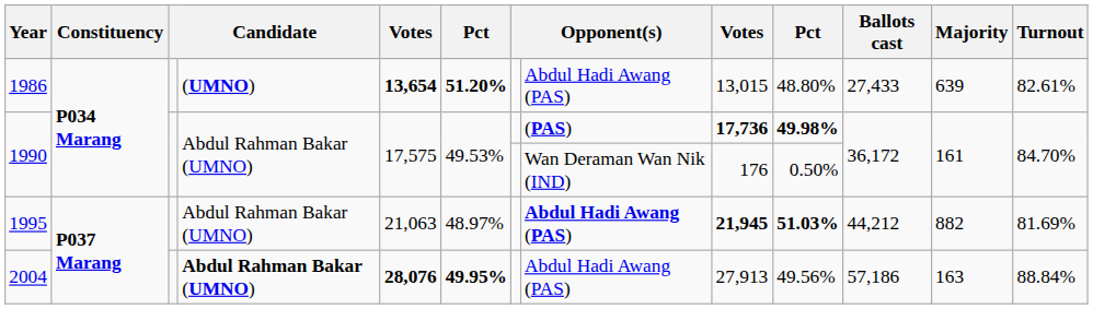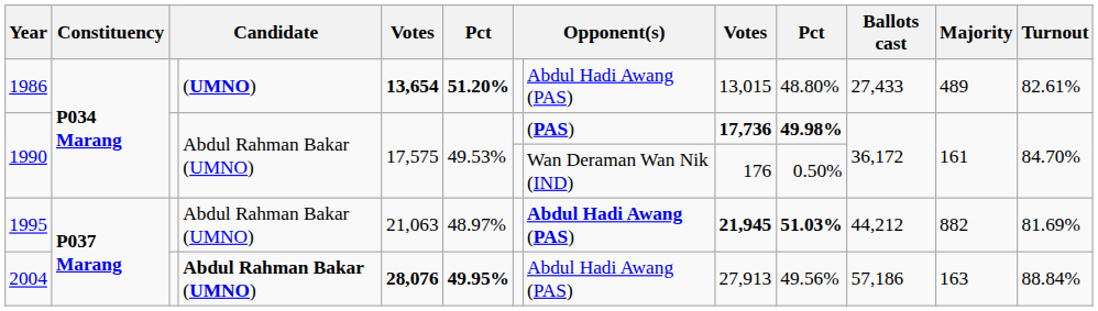 <table class="wikitable" style="margin:0.5em ; font-size:95%">
 <tr>
 <th>Year</th>
 <th>Constituency</th>
 <th colspan=2>Candidate</th>
 <th>Votes</th>
 <th>Pct</th>
 <th colspan=2>Opponent(s)</th>
 <th>Votes</th>
 <th>Pct</th>
 <th>Ballots cast</th>
 <th>Majority</th>
 <th>Turnout</th>
 </tr>
 <tr>
 <td><a href='#'>1986</a></td>
 <td rowspan=3><strong>P034 <a href='#'>Marang</a></strong></td>
 <td></td>
 <td> (<a href='#'><strong>UMNO</strong></a>)</td>
 <td align="right"><strong>13,654</strong></td>
 <td><strong>51.20%</strong></td>
 <td></td>
 <td><a href='#'>Abdul Hadi Awang</a> (<a href='#'>PAS</a>)</td>
 <td align="right">13,015</td>
 <td>48.80%</td>
 <td>27,433</td>
-<td>639</td>
+<td>489</td>
 <td>82.61%</td>
 </tr>
 <tr>
 <td rowspan=2><a href='#'>1990</a></td>
 <td rowspan=2 ></td>
 <td rowspan=2>Abdul Rahman Bakar (<a href='#'>UMNO</a>)</td>
 <td rowspan=2 align="right">17,575</td>
 <td rowspan=2>49.53%</td>
 <td></td>
 <td> (<a href='#'><strong>PAS</strong></a>)</td>
 <td align="right"><strong>17,736</strong></td>
 <td><strong>49.98%</strong></td>
 <td rowspan=2>36,172</td>
 <td rowspan=2>161</td>
 <td rowspan=2>84.70%</td>
 </tr>
 <tr>
 <td></td>
 <td>Wan Deraman Wan Nik (<a href='#'>IND</a>)</td>
 <td align=right>176</td>
 <td align=right>0.50%</td>
 </tr>
 <tr>
 <td><a href='#'>1995</a></td>
 <td rowspan=2><strong>P037 <a href='#'>Marang</a></strong></td>
 <td></td>
 <td>Abdul Rahman Bakar (<a href='#'>UMNO</a>)</td>
 <td align="right">21,063</td>
 <td>48.97%</td>
 <td></td>
 <td><strong><a href='#'>Abdul Hadi Awang</a></strong> (<a href='#'><strong>PAS</strong></a>)</td>
 <td align="right"><strong>21,945</strong></td>
 <td><strong>51.03%</strong></td>
 <td>44,212</td>
 <td>882</td>
 <td>81.69%</td>
 </tr>
 <tr>
 <td><a href='#'>2004</a></td>
 <td></td>
 <td><strong>Abdul Rahman Bakar</strong> (<a href='#'><strong>UMNO</strong></a>)</td>
 <td align="right"><strong>28,076</strong></td>
 <td><strong>49.95%</strong></td>
 <td></td>
 <td><a href='#'>Abdul Hadi Awang</a> (<a href='#'>PAS</a>)</td>
 <td align="right">27,913</td>
 <td>49.56%</td>
 <td>57,186</td>
 <td>163</td>
 <td>88.84%</td>
 </tr>
 </table>
